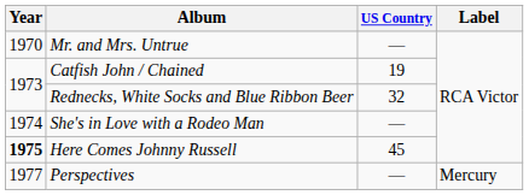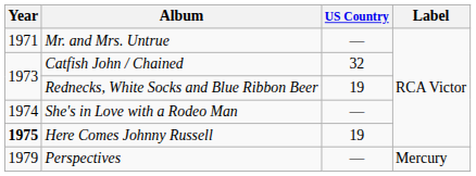 <table class="wikitable">
 <tr>
 <th>Year</th>
 <th>Album</th>
 <th><small><a href='#'>US Country</a></small></th>
 <th>Label</th>
 </tr>
 <tr>
-<td>1970</td>
+<td>1971</td>
 <td><em>Mr. and Mrs. Untrue</em></td>
 <td align="center">—</td>
 <td rowspan="5">RCA Victor</td>
 </tr>
 <tr>
 <td rowspan="2">1973</td>
 <td><em>Catfish John / Chained</em></td>
-<td align="center">19</td>
+<td align="center">32</td>
 </tr>
 <tr>
 <td><em>Rednecks, White Socks and Blue Ribbon Beer</em></td>
-<td align="center">32</td>
+<td align="center">19</td>
 </tr>
 <tr>
 <td>1974</td>
 <td><em>She's in Love with a Rodeo Man</em></td>
 <td align="center">—</td>
 </tr>
 <tr>
 <td><strong>1975</strong></td>
 <td><em>Here Comes Johnny Russell</em></td>
-<td align="center">45</td>
+<td align="center">19</td>
 </tr>
 <tr>
-<td>1977</td>
+<td>1979</td>
 <td><em>Perspectives</em></td>
 <td align="center">—</td>
 <td>Mercury</td>
 </tr>
 </table>
